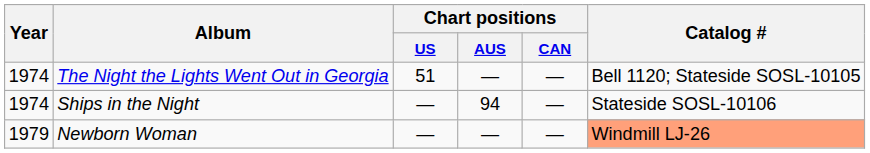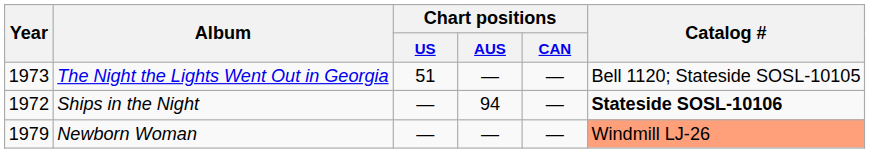 <table class="wikitable">
 <tr>
 <th rowspan="2">Year</th>
 <th rowspan="2">Album</th>
 <th colspan="3">Chart positions</th>
 <th rowspan="2">Catalog #</th>
 </tr>
 <tr>
 <th style="width:50px;"><small><a href='#'>US</a></small></th>
 <th style="width:50px;"><small><a href='#'>AUS</a></small></th>
 <th style="width:50px;"><small><a href='#'>CAN</a></small></th>
 </tr>
 <tr>
-<td>1974</td>
+<td>1973</td>
 <td><em><a href='#'>The Night the Lights Went Out in Georgia</a></em></td>
 <td style="text-align:center;">51</td>
 <td style="text-align:center;">—</td>
 <td style="text-align:center;">—</td>
 <td>Bell 1120; Stateside SOSL-10105</td>
 </tr>
 <tr>
-<td>1974</td>
+<td>1972</td>
 <td><em>Ships in the Night</em></td>
 <td style="text-align:center;">—</td>
 <td style="text-align:center;">94</td>
 <td style="text-align:center;">—</td>
-<td>Stateside SOSL-10106</td>
+<td><strong>Stateside SOSL-10106</strong></td>
 </tr>
 <tr>
 <td>1979</td>
 <td><em>Newborn Woman</em></td>
 <td style="text-align:center;">—</td>
 <td style="text-align:center;">—</td>
 <td style="text-align:center;">—</td>
 <td style="background: lightsalmon;">Windmill LJ-26</td>
 </tr>
 </table>
